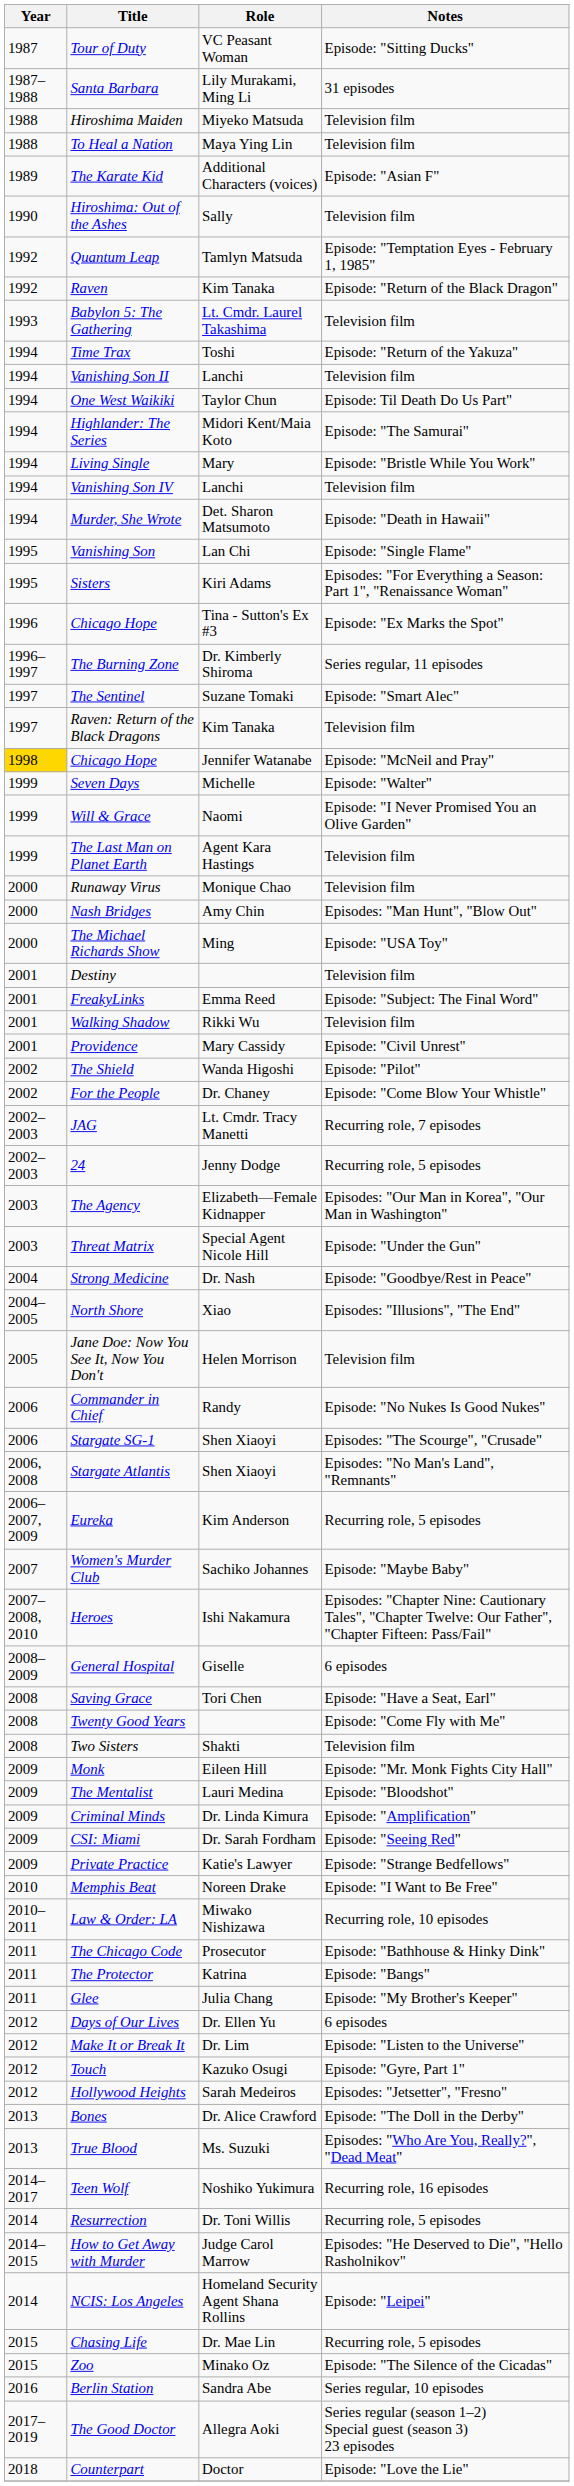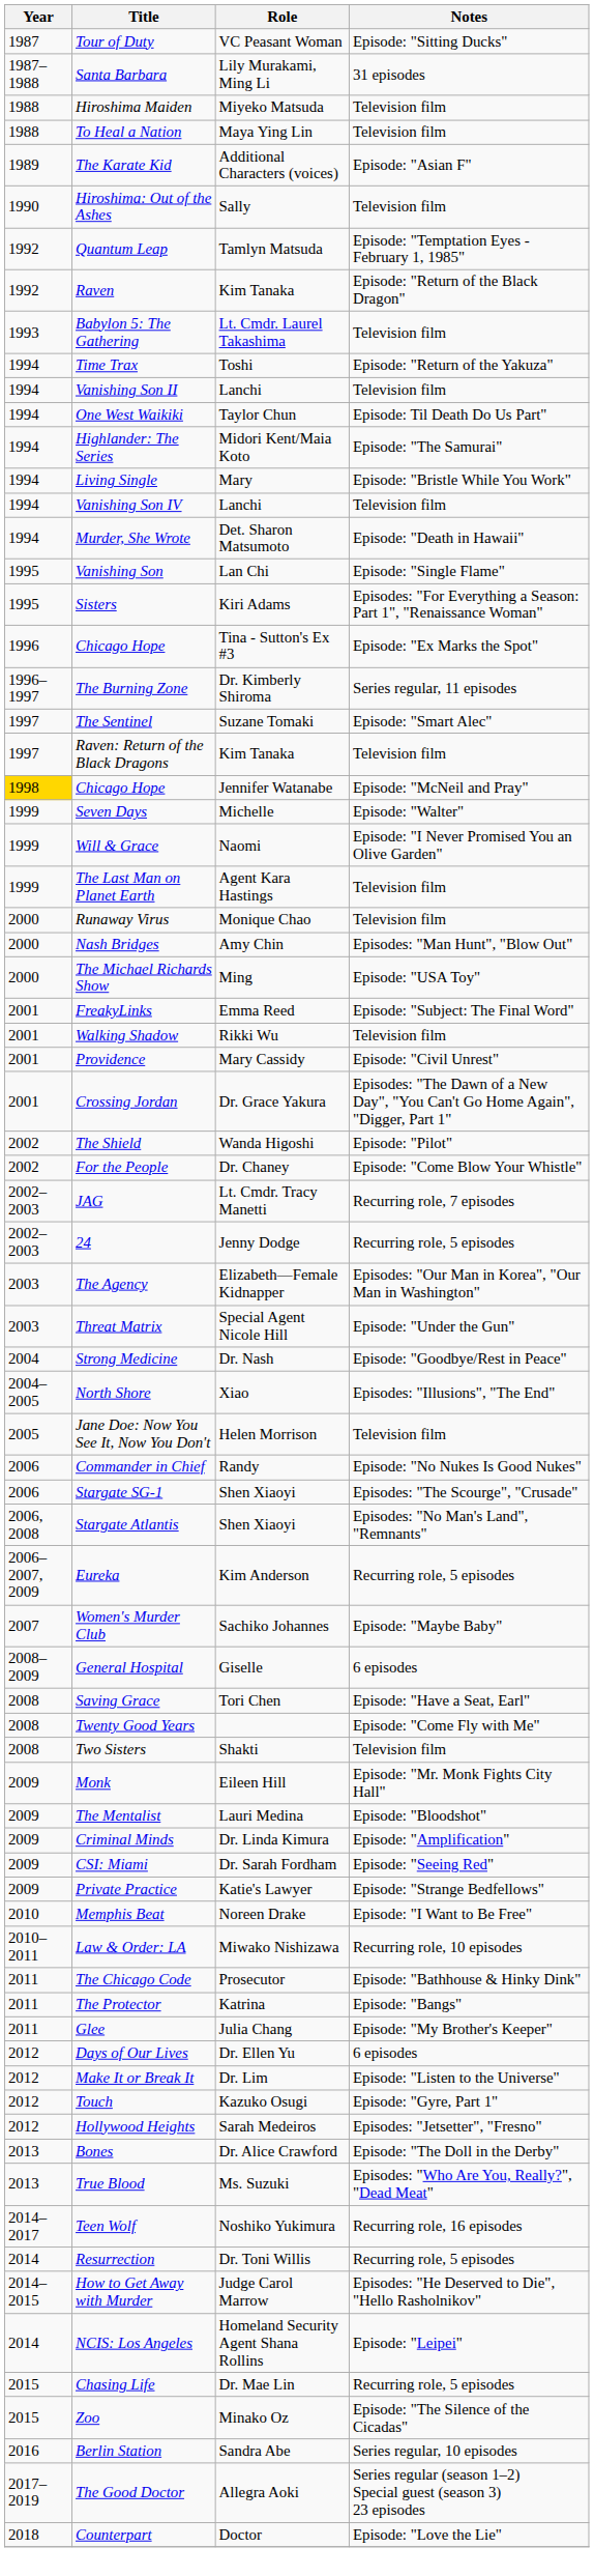 <table class="wikitable sortable">
 <tr>
 <th scope="col">Year</th>
 <th scope="col">Title</th>
 <th scope="col">Role</th>
 <th scope="col" class="unsortable">Notes</th>
 </tr>
 <tr>
 <td>1987</td>
 <td><em><a href='#'>Tour of Duty</a></em></td>
 <td>VC Peasant Woman</td>
 <td>Episode: "Sitting Ducks"</td>
 </tr>
 <tr>
 <td>1987–1988</td>
 <td><em><a href='#'>Santa Barbara</a></em></td>
 <td>Lily Murakami, Ming Li</td>
 <td>31 episodes</td>
 </tr>
 <tr>
 <td>1988</td>
 <td><em>Hiroshima Maiden</em></td>
 <td>Miyeko Matsuda</td>
 <td>Television film</td>
 </tr>
 <tr>
 <td>1988</td>
 <td><em><a href='#'>To Heal a Nation</a></em></td>
 <td>Maya Ying Lin</td>
 <td>Television film</td>
 </tr>
 <tr>
 <td>1989</td>
 <td data-sort-value="Karate Kid, The"><em><a href='#'>The Karate Kid</a></em></td>
 <td>Additional Characters (voices)</td>
 <td>Episode: "Asian F"</td>
 </tr>
 <tr>
 <td>1990</td>
 <td><em><a href='#'>Hiroshima: Out of the Ashes</a></em></td>
 <td>Sally</td>
 <td>Television film</td>
 </tr>
 <tr>
 <td>1992</td>
 <td><em><a href='#'>Quantum Leap</a></em></td>
 <td>Tamlyn Matsuda</td>
 <td>Episode: "Temptation Eyes - February 1, 1985"</td>
 </tr>
 <tr>
 <td>1992</td>
 <td><em><a href='#'>Raven</a></em></td>
 <td>Kim Tanaka</td>
 <td>Episode: "Return of the Black Dragon"</td>
 </tr>
 <tr>
 <td>1993</td>
 <td><em><a href='#'>Babylon 5: The Gathering</a></em></td>
 <td><a href='#'>Lt. Cmdr. Laurel Takashima</a></td>
 <td>Television film</td>
 </tr>
 <tr>
 <td>1994</td>
 <td><em><a href='#'>Time Trax</a></em></td>
 <td>Toshi</td>
 <td>Episode: "Return of the Yakuza"</td>
 </tr>
 <tr>
 <td>1994</td>
 <td><em><a href='#'>Vanishing Son II</a></em></td>
 <td>Lanchi</td>
 <td>Television film</td>
 </tr>
 <tr>
 <td>1994</td>
 <td><em><a href='#'>One West Waikiki</a></em></td>
 <td>Taylor Chun</td>
 <td>Episode: Til Death Do Us Part"</td>
 </tr>
 <tr>
 <td>1994</td>
 <td><em><a href='#'>Highlander: The Series</a></em></td>
 <td>Midori Kent/Maia Koto</td>
 <td>Episode: "The Samurai"</td>
 </tr>
 <tr>
 <td>1994</td>
 <td><em><a href='#'>Living Single</a></em></td>
 <td>Mary</td>
 <td>Episode: "Bristle While You Work"</td>
 </tr>
 <tr>
 <td>1994</td>
 <td><em><a href='#'>Vanishing Son IV</a></em></td>
 <td>Lanchi</td>
 <td>Television film</td>
 </tr>
 <tr>
 <td>1994</td>
 <td><em><a href='#'>Murder, She Wrote</a></em></td>
 <td>Det. Sharon Matsumoto</td>
 <td>Episode: "Death in Hawaii"</td>
 </tr>
 <tr>
 <td>1995</td>
 <td><em><a href='#'>Vanishing Son</a></em></td>
 <td>Lan Chi</td>
 <td>Episode: "Single Flame"</td>
 </tr>
 <tr>
 <td>1995</td>
 <td><em><a href='#'>Sisters</a></em></td>
 <td>Kiri Adams</td>
 <td>Episodes: "For Everything a Season:  Part 1", "Renaissance Woman"</td>
 </tr>
 <tr>
 <td>1996</td>
 <td><em><a href='#'>Chicago Hope</a></em></td>
 <td>Tina - Sutton's Ex #3</td>
 <td>Episode: "Ex Marks the Spot"</td>
 </tr>
 <tr>
 <td>1996–1997</td>
 <td data-sort-value="Burning Zone, The"><em><a href='#'>The Burning Zone</a></em></td>
 <td>Dr. Kimberly Shiroma</td>
 <td>Series regular, 11 episodes</td>
 </tr>
 <tr>
 <td>1997</td>
 <td data-sort-value="Sentinel, The"><em><a href='#'>The Sentinel</a></em></td>
 <td>Suzane Tomaki</td>
 <td>Episode: "Smart Alec"</td>
 </tr>
 <tr>
 <td>1997</td>
 <td><em>Raven: Return of the Black Dragons</em></td>
 <td>Kim Tanaka</td>
 <td>Television film</td>
 </tr>
 <tr>
 <td style="background: gold;">1998</td>
 <td><em><a href='#'>Chicago Hope</a></em></td>
 <td>Jennifer Watanabe</td>
 <td>Episode: "McNeil and Pray"</td>
 </tr>
 <tr>
 <td>1999</td>
 <td><em><a href='#'>Seven Days</a></em></td>
 <td>Michelle</td>
 <td>Episode: "Walter"</td>
 </tr>
 <tr>
 <td>1999</td>
 <td><em><a href='#'>Will & Grace</a></em></td>
 <td>Naomi</td>
 <td>Episode: "I Never Promised You an Olive Garden"</td>
 </tr>
 <tr>
 <td>1999</td>
 <td data-sort-value="Last Man on Planet Earth, The"><em><a href='#'>The Last Man on Planet Earth</a></em></td>
 <td>Agent Kara Hastings</td>
 <td>Television film</td>
 </tr>
 <tr>
 <td>2000</td>
 <td><em>Runaway Virus</em></td>
 <td>Monique Chao</td>
 <td>Television film</td>
 </tr>
 <tr>
 <td>2000</td>
 <td><em><a href='#'>Nash Bridges</a></em></td>
 <td>Amy Chin</td>
 <td>Episodes: "Man Hunt", "Blow Out"</td>
 </tr>
 <tr>
 <td>2000</td>
 <td data-sort-value="Michael Richards Show, The"><em><a href='#'>The Michael Richards Show</a></em></td>
 <td>Ming</td>
 <td>Episode: "USA Toy"</td>
 </tr>
 <tr>
 <td>2001</td>
-<td><em>Destiny</em></td>
-<td></td>
-<td>Television film</td>
-</tr>
-<tr>
-<td>2001</td>
 <td><em><a href='#'>FreakyLinks</a></em></td>
 <td>Emma Reed</td>
 <td>Episode: "Subject: The Final Word"</td>
 </tr>
 <tr>
 <td>2001</td>
 <td><em><a href='#'>Walking Shadow</a></em></td>
 <td>Rikki Wu</td>
 <td>Television film</td>
 </tr>
 <tr>
 <td>2001</td>
 <td><em><a href='#'>Providence</a></em></td>
 <td>Mary Cassidy</td>
 <td>Episode: "Civil Unrest"</td>
+</tr>
+<tr>
+<td>2001</td>
+<td><em><a href='#'>Crossing Jordan</a></em></td>
+<td>Dr. Grace Yakura</td>
+<td>Episodes: "The Dawn of a New Day", "You Can't Go Home Again", "Digger, Part 1"</td>
 </tr>
 <tr>
 <td>2002</td>
 <td data-sort-value="Shield, The"><em><a href='#'>The Shield</a></em></td>
 <td>Wanda Higoshi</td>
 <td>Episode: "Pilot"</td>
 </tr>
 <tr>
 <td>2002</td>
 <td><em><a href='#'>For the People</a></em></td>
 <td>Dr. Chaney</td>
 <td>Episode: "Come Blow Your Whistle"</td>
 </tr>
 <tr>
 <td>2002–2003</td>
 <td><em><a href='#'>JAG</a></em></td>
 <td>Lt. Cmdr. Tracy Manetti</td>
 <td>Recurring role, 7 episodes</td>
 </tr>
 <tr>
 <td>2002–2003</td>
 <td><em><a href='#'>24</a></em></td>
 <td>Jenny Dodge</td>
 <td>Recurring role, 5 episodes</td>
 </tr>
 <tr>
 <td>2003</td>
 <td data-sort-value="Agency, The"><em><a href='#'>The Agency</a></em></td>
 <td>Elizabeth—Female Kidnapper</td>
 <td>Episodes:  "Our Man in Korea", "Our Man in Washington"</td>
 </tr>
 <tr>
 <td>2003</td>
 <td><em><a href='#'>Threat Matrix</a></em></td>
 <td>Special Agent Nicole Hill</td>
 <td>Episode: "Under the Gun"</td>
 </tr>
 <tr>
 <td>2004</td>
 <td><em><a href='#'>Strong Medicine</a></em></td>
 <td>Dr. Nash</td>
 <td>Episode: "Goodbye/Rest in Peace"</td>
 </tr>
 <tr>
 <td>2004–2005</td>
 <td><em><a href='#'>North Shore</a></em></td>
 <td>Xiao</td>
 <td>Episodes: "Illusions", "The End"</td>
 </tr>
 <tr>
 <td>2005</td>
 <td><em>Jane Doe: Now You See It, Now You Don't</em></td>
 <td>Helen Morrison</td>
 <td>Television film</td>
 </tr>
 <tr>
 <td>2006</td>
 <td><em><a href='#'>Commander in Chief</a></em></td>
 <td>Randy</td>
 <td>Episode: "No Nukes Is Good Nukes"</td>
 </tr>
 <tr>
 <td>2006</td>
 <td><em><a href='#'>Stargate SG-1</a></em></td>
 <td>Shen Xiaoyi</td>
 <td>Episodes: "The Scourge", "Crusade"</td>
 </tr>
 <tr>
 <td>2006, 2008</td>
 <td><em><a href='#'>Stargate Atlantis</a></em></td>
 <td>Shen Xiaoyi</td>
 <td>Episodes: "No Man's Land", "Remnants"</td>
 </tr>
 <tr>
 <td>2006–2007, 2009</td>
 <td><em><a href='#'>Eureka</a></em></td>
 <td>Kim Anderson</td>
 <td>Recurring role, 5 episodes</td>
 </tr>
 <tr>
 <td>2007</td>
 <td><em><a href='#'>Women's Murder Club</a></em></td>
 <td>Sachiko Johannes</td>
 <td>Episode: "Maybe Baby"</td>
-</tr>
-<tr>
-<td>2007–2008, 2010</td>
-<td><em><a href='#'>Heroes</a></em></td>
-<td>Ishi Nakamura</td>
-<td>Episodes: "Chapter Nine: Cautionary Tales", "Chapter Twelve: Our Father", "Chapter Fifteen: Pass/Fail"</td>
 </tr>
 <tr>
 <td>2008–2009</td>
 <td><em><a href='#'>General Hospital</a></em></td>
 <td>Giselle</td>
 <td>6 episodes</td>
 </tr>
 <tr>
 <td>2008</td>
 <td><em><a href='#'>Saving Grace</a></em></td>
 <td>Tori Chen</td>
 <td>Episode: "Have a Seat, Earl"</td>
 </tr>
 <tr>
 <td>2008</td>
 <td><em><a href='#'>Twenty Good Years</a></em></td>
 <td></td>
 <td>Episode: "Come Fly with Me"</td>
 </tr>
 <tr>
 <td>2008</td>
 <td><em>Two Sisters</em></td>
 <td>Shakti</td>
 <td>Television film</td>
 </tr>
 <tr>
 <td>2009</td>
 <td><em><a href='#'>Monk</a></em></td>
 <td>Eileen Hill</td>
 <td>Episode: "Mr. Monk Fights City Hall"</td>
 </tr>
 <tr>
 <td>2009</td>
 <td data-sort-value="Mentalist, The"><em><a href='#'>The Mentalist</a></em></td>
 <td>Lauri Medina</td>
 <td>Episode: "Bloodshot"</td>
 </tr>
 <tr>
 <td>2009</td>
 <td><em><a href='#'>Criminal Minds</a></em></td>
 <td>Dr. Linda Kimura</td>
 <td>Episode: "<a href='#'>Amplification</a>"</td>
 </tr>
 <tr>
 <td>2009</td>
 <td><em><a href='#'>CSI: Miami</a></em></td>
 <td>Dr. Sarah Fordham</td>
 <td>Episode: "<a href='#'>Seeing Red</a>"</td>
 </tr>
 <tr>
 <td>2009</td>
 <td><em><a href='#'>Private Practice</a></em></td>
 <td>Katie's Lawyer</td>
 <td>Episode: "Strange Bedfellows"</td>
 </tr>
 <tr>
 <td>2010</td>
 <td><em><a href='#'>Memphis Beat</a></em></td>
 <td>Noreen Drake</td>
 <td>Episode: "I Want to Be Free"</td>
 </tr>
 <tr>
 <td>2010–2011</td>
 <td><em><a href='#'>Law & Order: LA</a></em></td>
 <td>Miwako Nishizawa</td>
 <td>Recurring role, 10 episodes</td>
 </tr>
 <tr>
 <td>2011</td>
 <td data-sort-value="Chicago Code, The"><em><a href='#'>The Chicago Code</a></em></td>
 <td>Prosecutor</td>
 <td>Episode: "Bathhouse & Hinky Dink"</td>
 </tr>
 <tr>
 <td>2011</td>
 <td data-sort-value="Protector, The"><em><a href='#'>The Protector</a></em></td>
 <td>Katrina</td>
 <td>Episode: "Bangs"</td>
 </tr>
 <tr>
 <td>2011</td>
 <td><em><a href='#'>Glee</a></em></td>
 <td>Julia Chang</td>
 <td>Episode: "My Brother's Keeper"</td>
 </tr>
 <tr>
 <td>2012</td>
 <td><em><a href='#'>Days of Our Lives</a></em></td>
 <td>Dr. Ellen Yu</td>
 <td>6 episodes</td>
 </tr>
 <tr>
 <td>2012</td>
 <td><em><a href='#'>Make It or Break It</a></em></td>
 <td>Dr. Lim</td>
 <td>Episode: "Listen to the Universe"</td>
 </tr>
 <tr>
 <td>2012</td>
 <td><em><a href='#'>Touch</a></em></td>
 <td>Kazuko Osugi</td>
 <td>Episode: "Gyre, Part 1"</td>
 </tr>
 <tr>
 <td>2012</td>
 <td><em><a href='#'>Hollywood Heights</a></em></td>
 <td>Sarah Medeiros</td>
 <td>Episodes: "Jetsetter", "Fresno"</td>
 </tr>
 <tr>
 <td>2013</td>
 <td><em><a href='#'>Bones</a></em></td>
 <td>Dr. Alice Crawford</td>
 <td>Episode: "The Doll in the Derby"</td>
 </tr>
 <tr>
 <td>2013</td>
 <td><em><a href='#'>True Blood</a></em></td>
 <td>Ms. Suzuki</td>
 <td>Episodes:  "<a href='#'>Who Are You, Really?</a>", "<a href='#'>Dead Meat</a>"</td>
 </tr>
 <tr>
 <td>2014–2017</td>
 <td><em><a href='#'>Teen Wolf</a></em></td>
 <td>Noshiko Yukimura</td>
 <td>Recurring role, 16 episodes</td>
 </tr>
 <tr>
 <td>2014</td>
 <td><em><a href='#'>Resurrection</a></em></td>
 <td>Dr. Toni Willis</td>
 <td>Recurring role, 5 episodes</td>
 </tr>
 <tr>
 <td>2014–2015</td>
 <td><em><a href='#'>How to Get Away with Murder</a></em></td>
 <td>Judge Carol Marrow</td>
 <td>Episodes:  "He Deserved to Die", "Hello Rasholnikov"</td>
 </tr>
 <tr>
 <td>2014</td>
 <td><em><a href='#'>NCIS: Los Angeles</a></em></td>
 <td>Homeland Security Agent Shana Rollins</td>
 <td>Episode: "<a href='#'>Leipei</a>"</td>
 </tr>
 <tr>
 <td>2015</td>
 <td><em><a href='#'>Chasing Life</a></em></td>
 <td>Dr. Mae Lin</td>
 <td>Recurring role, 5 episodes</td>
 </tr>
 <tr>
 <td>2015</td>
 <td><em><a href='#'>Zoo</a></em></td>
 <td>Minako Oz</td>
 <td>Episode: "The Silence of the Cicadas"</td>
 </tr>
 <tr>
 <td>2016</td>
 <td><em><a href='#'>Berlin Station</a></em></td>
 <td>Sandra Abe</td>
 <td>Series regular, 10 episodes</td>
 </tr>
 <tr>
 <td>2017–2019</td>
 <td data-sort-value="Good Doctor, The"><em><a href='#'>The Good Doctor</a></em></td>
 <td>Allegra Aoki</td>
 <td>Series regular (season 1–2)<br>Special guest (season 3)<br>23 episodes</td>
 </tr>
 <tr>
 <td>2018</td>
 <td><em><a href='#'>Counterpart</a></em></td>
 <td>Doctor</td>
 <td>Episode: "Love the Lie"</td>
 </tr>
 <tr>
 </tr>
 </table>
